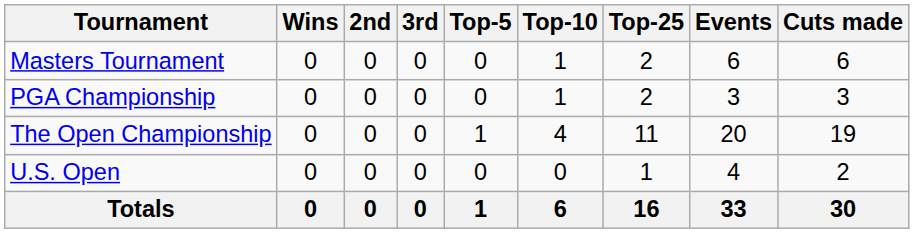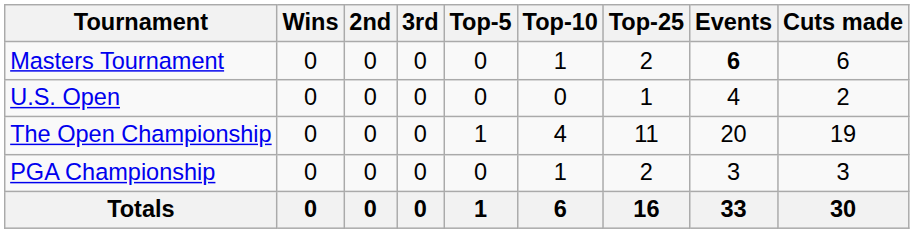 <table class=wikitable style=text-align:center>
 <tr>
 <th>Tournament</th>
 <th>Wins</th>
 <th>2nd</th>
 <th>3rd</th>
 <th>Top-5</th>
 <th>Top-10</th>
 <th>Top-25</th>
 <th>Events</th>
 <th>Cuts made</th>
 </tr>
 <tr>
 <td align=left><a href='#'>Masters Tournament</a></td>
 <td>0</td>
 <td>0</td>
 <td>0</td>
 <td>0</td>
 <td>1</td>
 <td>2</td>
+<td><strong>6</strong></td>
 <td>6</td>
-<td>6</td>
+</tr>
+<tr>
+<td align=left><a href='#'>U.S. Open</a></td>
+<td>0</td>
+<td>0</td>
+<td>0</td>
+<td>0</td>
+<td>0</td>
+<td>1</td>
+<td>4</td>
+<td>2</td>
+</tr>
+<tr>
+<td align=left><a href='#'>The Open Championship</a></td>
+<td>0</td>
+<td>0</td>
+<td>0</td>
+<td>1</td>
+<td>4</td>
+<td>11</td>
+<td>20</td>
+<td>19</td>
 </tr>
 <tr>
 <td align=left><a href='#'>PGA Championship</a></td>
 <td>0</td>
 <td>0</td>
 <td>0</td>
 <td>0</td>
 <td>1</td>
 <td>2</td>
 <td>3</td>
 <td>3</td>
 </tr>
 <tr>
-<td align=left><a href='#'>The Open Championship</a></td>
-<td>0</td>
-<td>0</td>
-<td>0</td>
-<td>1</td>
-<td>4</td>
-<td>11</td>
-<td>20</td>
-<td>19</td>
-</tr>
-<tr>
-<td align=left><a href='#'>U.S. Open</a></td>
-<td>0</td>
-<td>0</td>
-<td>0</td>
-<td>0</td>
-<td>0</td>
-<td>1</td>
-<td>4</td>
-<td>2</td>
-</tr>
-<tr>
 <th>Totals</th>
 <th>0</th>
 <th>0</th>
 <th>0</th>
 <th>1</th>
 <th>6</th>
 <th>16</th>
 <th>33</th>
 <th>30</th>
 </tr>
 </table>
